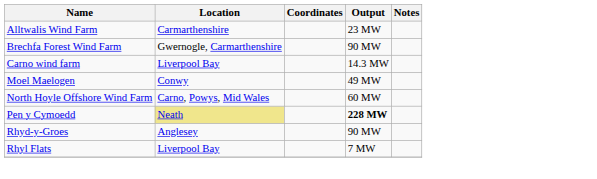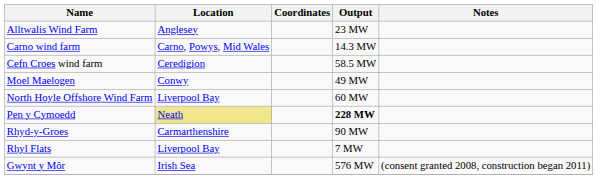 <table class="wikitable sortable">
 <tr>
 <th>Name</th>
 <th>Location</th>
 <th>Coordinates</th>
 <th>Output</th>
 <th>Notes</th>
 </tr>
 <tr>
 <td><a href='#'>Alltwalis Wind Farm</a></td>
-<td><a href='#'>Carmarthenshire</a></td>
+<td><a href='#'>Anglesey</a></td>
 <td></td>
 <td>23 MW</td>
 <td></td>
 </tr>
 <tr>
-<td><a href='#'>Brechfa Forest Wind Farm</a></td>
-<td>Gwernogle, <a href='#'>Carmarthenshire</a></td>
+<td><a href='#'>Carno wind farm</a></td>
+<td><a href='#'>Carno</a>, <a href='#'>Powys</a>, <a href='#'>Mid Wales</a></td>
 <td></td>
-<td>90 MW</td>
+<td>14.3 MW</td>
 <td></td>
 </tr>
 <tr>
-<td><a href='#'>Carno wind farm</a></td>
-<td><a href='#'>Liverpool Bay</a></td>
+<td><a href='#'>Cefn Croes</a> wind farm</td>
+<td><a href='#'>Ceredigion</a></td>
 <td></td>
-<td>14.3 MW</td>
+<td>58.5 MW</td>
 <td></td>
 </tr>
 <tr>
 <td><a href='#'>Moel Maelogen</a></td>
 <td><a href='#'>Conwy</a></td>
 <td></td>
 <td>49 MW</td>
 <td></td>
 </tr>
 <tr>
 <td><a href='#'>North Hoyle Offshore Wind Farm</a></td>
-<td><a href='#'>Carno</a>, <a href='#'>Powys</a>, <a href='#'>Mid Wales</a></td>
+<td><a href='#'>Liverpool Bay</a></td>
 <td></td>
 <td>60 MW</td>
 <td></td>
 </tr>
 <tr>
 <td><a href='#'>Pen y Cymoedd</a></td>
 <td style="background: khaki;"><a href='#'>Neath</a></td>
 <td></td>
 <td><strong>228 MW</strong></td>
 <td></td>
 </tr>
 <tr>
 <td><a href='#'>Rhyd-y-Groes</a></td>
-<td><a href='#'>Anglesey</a></td>
+<td><a href='#'>Carmarthenshire</a></td>
 <td></td>
 <td>90 MW</td>
 <td></td>
 </tr>
 <tr>
 <td><a href='#'>Rhyl Flats</a></td>
 <td><a href='#'>Liverpool Bay</a></td>
 <td></td>
 <td>7 MW</td>
 <td></td>
 </tr>
 <tr>
+<td><a href='#'>Gwynt y Môr</a></td>
+<td><a href='#'>Irish Sea</a></td>
+<td></td>
+<td>576 MW</td>
+<td>(consent granted 2008, construction began 2011)</td>
+</tr>
+<tr>
 </tr>
 </table>
